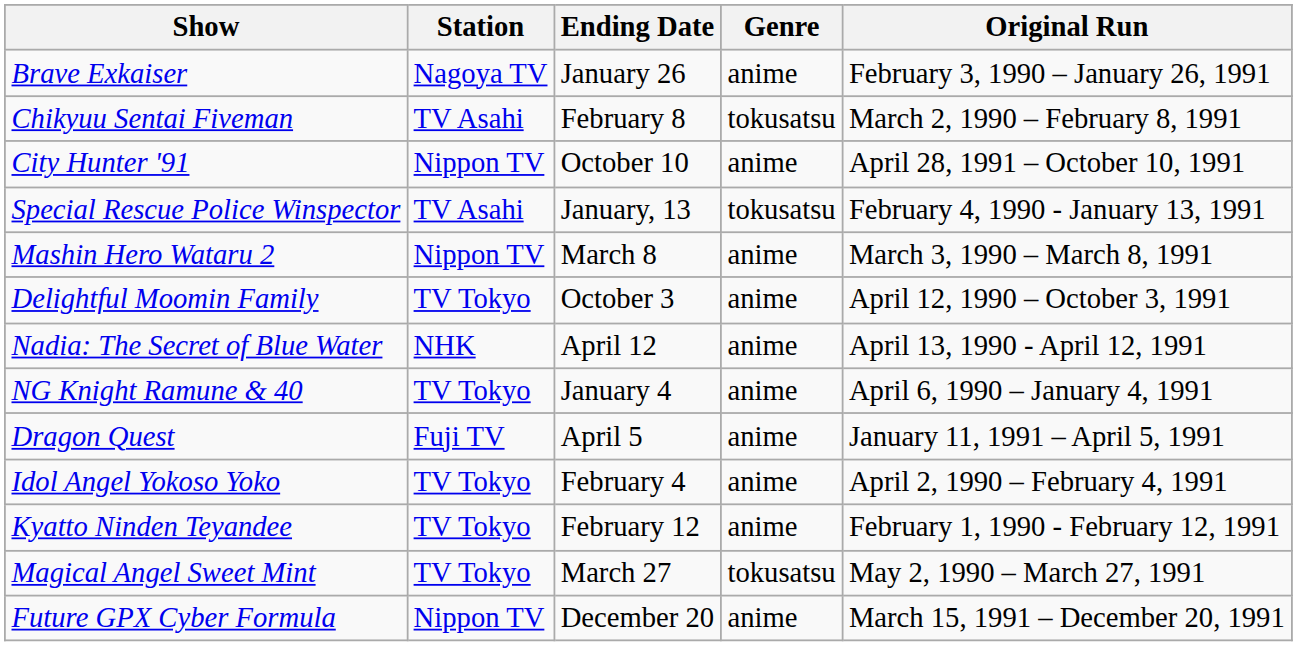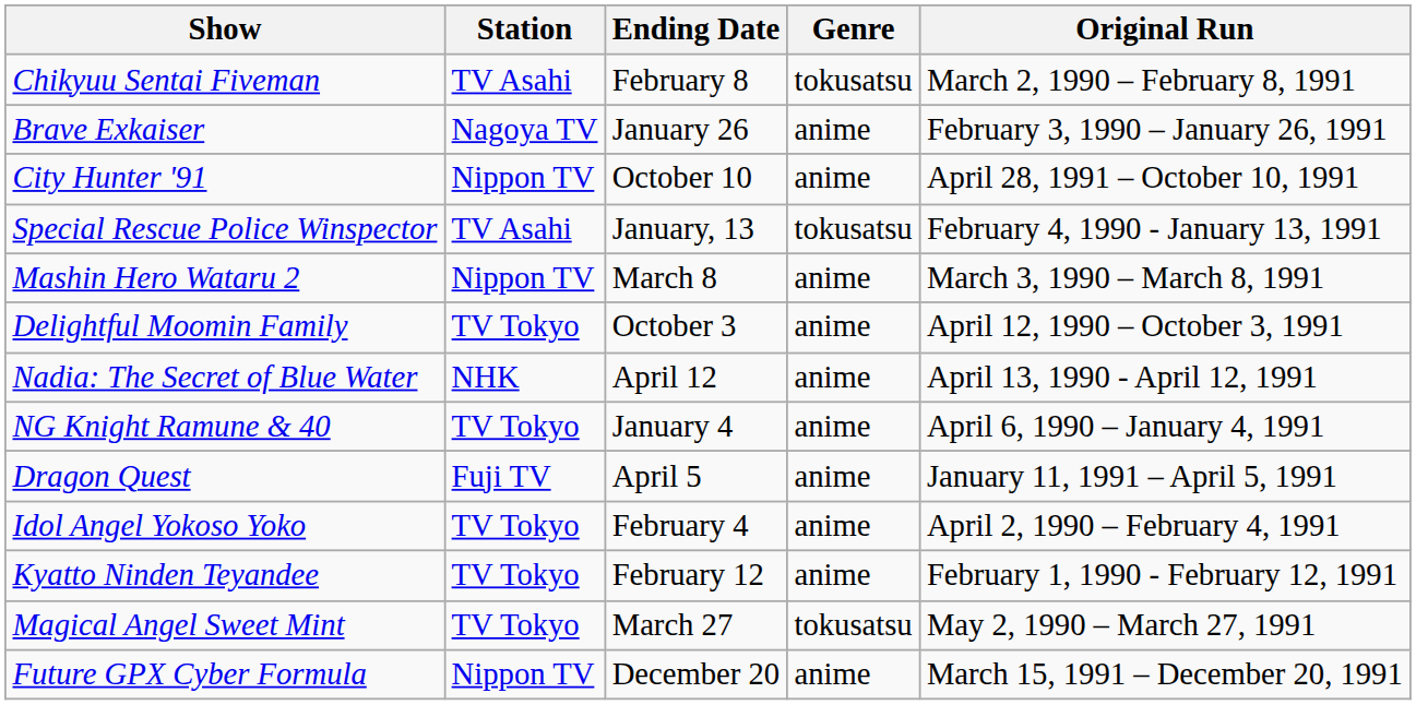 <table class="wikitable sortable">
 <tr>
 <th>Show</th>
 <th>Station</th>
 <th>Ending Date</th>
 <th>Genre</th>
 <th>Original Run</th>
 </tr>
 <tr>
+<td><em><a href='#'>Chikyuu Sentai Fiveman</a></em></td>
+<td><a href='#'>TV Asahi</a></td>
+<td>February 8</td>
+<td>tokusatsu</td>
+<td>March 2, 1990 – February 8, 1991</td>
+</tr>
+<tr>
 <td><em><a href='#'>Brave Exkaiser</a></em></td>
 <td><a href='#'>Nagoya TV</a></td>
 <td>January 26</td>
 <td>anime</td>
 <td>February 3, 1990 – January 26, 1991</td>
-</tr>
-<tr>
-<td><em><a href='#'>Chikyuu Sentai Fiveman</a></em></td>
-<td><a href='#'>TV Asahi</a></td>
-<td>February 8</td>
-<td>tokusatsu</td>
-<td>March 2, 1990 – February 8, 1991</td>
 </tr>
 <tr>
 <td><em><a href='#'>City Hunter '91</a></em></td>
 <td><a href='#'>Nippon TV</a></td>
 <td>October 10</td>
 <td>anime</td>
 <td>April 28, 1991 – October 10, 1991</td>
 </tr>
 <tr>
 <td><em><a href='#'>Special Rescue Police Winspector</a></em></td>
 <td><a href='#'>TV Asahi</a></td>
 <td>January, 13</td>
 <td>tokusatsu</td>
 <td>February 4, 1990 - January 13, 1991</td>
 </tr>
 <tr>
 <td><em><a href='#'>Mashin Hero Wataru 2</a></em></td>
 <td><a href='#'>Nippon TV</a></td>
 <td>March 8</td>
 <td>anime</td>
 <td>March 3, 1990 – March 8, 1991</td>
 </tr>
 <tr>
 <td><em><a href='#'>Delightful Moomin Family</a></em></td>
 <td><a href='#'>TV Tokyo</a></td>
 <td>October 3</td>
 <td>anime</td>
 <td>April 12, 1990 – October 3, 1991</td>
 </tr>
 <tr>
 <td><em><a href='#'>Nadia: The Secret of Blue Water</a></em></td>
 <td><a href='#'>NHK</a></td>
 <td>April 12</td>
 <td>anime</td>
 <td>April 13, 1990 - April 12, 1991</td>
 </tr>
 <tr>
 <td><em><a href='#'>NG Knight Ramune & 40</a></em></td>
 <td><a href='#'>TV Tokyo</a></td>
 <td>January 4</td>
 <td>anime</td>
 <td>April 6, 1990 – January 4, 1991</td>
 </tr>
 <tr>
 <td><em><a href='#'>Dragon Quest</a></em></td>
 <td><a href='#'>Fuji TV</a></td>
 <td>April 5</td>
 <td>anime</td>
 <td>January 11, 1991 – April 5, 1991</td>
 </tr>
 <tr>
 <td><em><a href='#'>Idol Angel Yokoso Yoko</a></em></td>
 <td><a href='#'>TV Tokyo</a></td>
 <td>February 4</td>
 <td>anime</td>
 <td>April 2, 1990 – February 4, 1991</td>
 </tr>
 <tr>
 <td><em><a href='#'>Kyatto Ninden Teyandee</a></em></td>
 <td><a href='#'>TV Tokyo</a></td>
 <td>February 12</td>
 <td>anime</td>
 <td>February 1, 1990 - February 12, 1991</td>
 </tr>
 <tr>
 <td><em><a href='#'>Magical Angel Sweet Mint</a></em></td>
 <td><a href='#'>TV Tokyo</a></td>
 <td>March 27</td>
 <td>tokusatsu</td>
 <td>May 2, 1990 – March 27, 1991</td>
 </tr>
 <tr>
 <td><em><a href='#'>Future GPX Cyber Formula</a></em></td>
 <td><a href='#'>Nippon TV</a></td>
 <td>December 20</td>
 <td>anime</td>
 <td>March 15, 1991 – December 20, 1991</td>
 </tr>
 </table>
